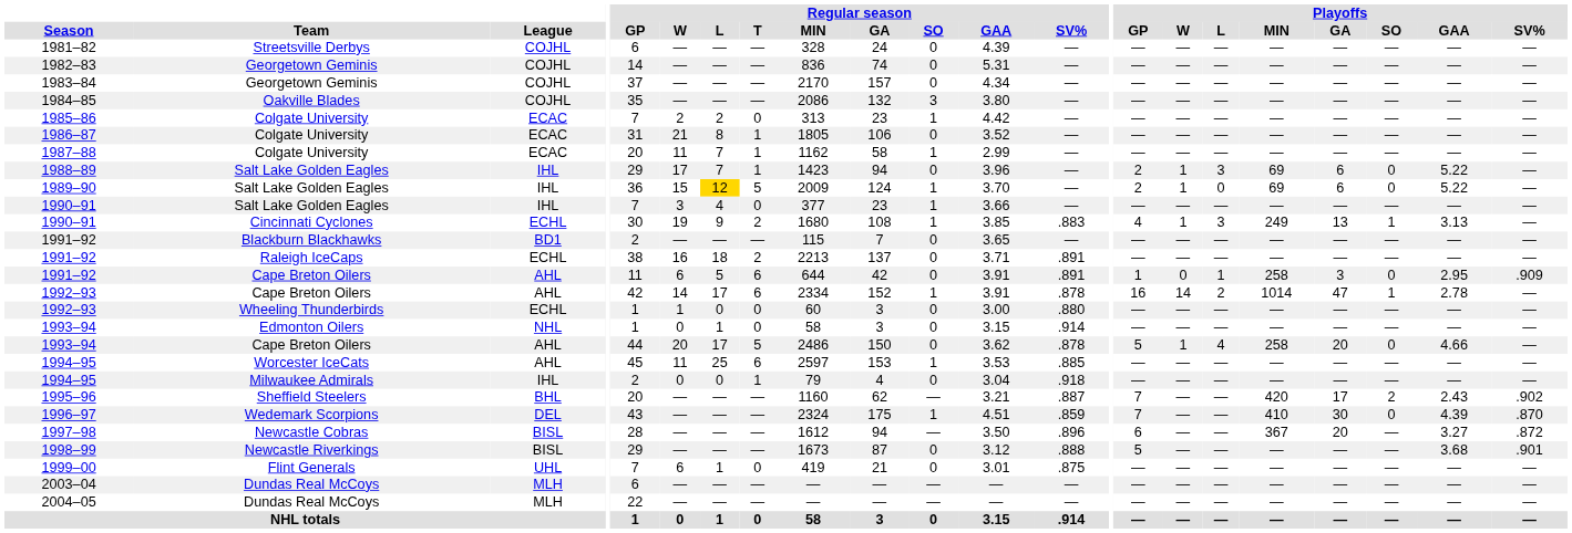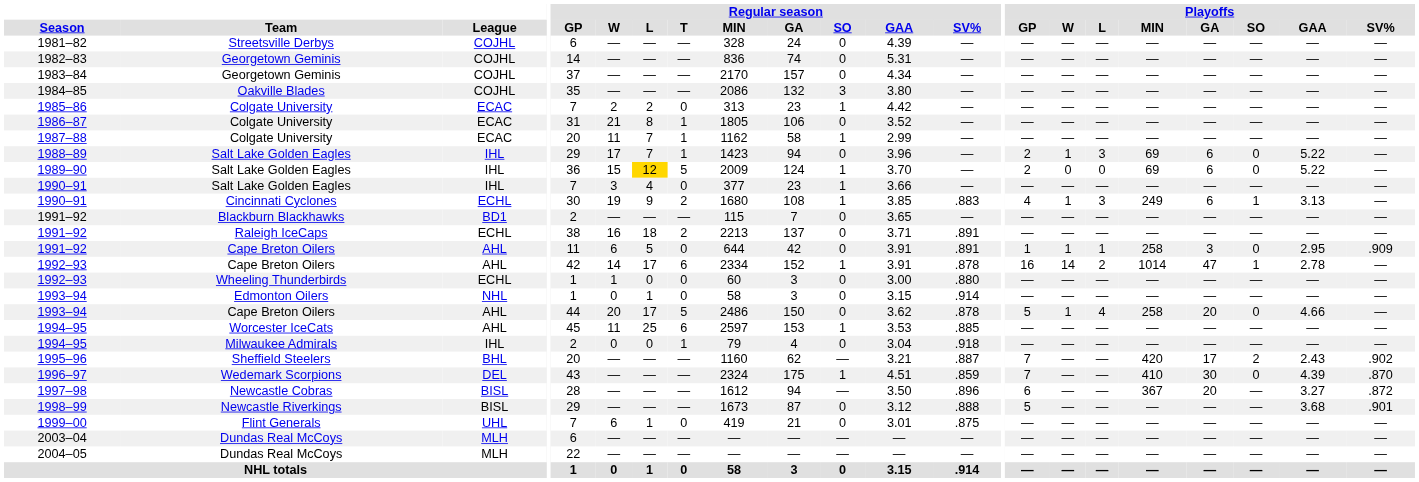 <table border="0" cellpadding="1" cellspacing="0" style="width:90%; text-align:center;">
 <tr bgcolor="#e0e0e0">
 <th colspan="3" bgcolor="#ffffff"></th>
 <th rowspan="99" bgcolor="#ffffff"></th>
 <th colspan="9" bgcolor="#e0e0e0"><a href='#'>Regular season</a></th>
 <th rowspan="99" bgcolor="#ffffff"></th>
 <th colspan="8" bgcolor="#e0e0e0"><a href='#'>Playoffs</a></th>
 </tr>
 <tr bgcolor="#e0e0e0">
 <th><a href='#'>Season</a></th>
 <th>Team</th>
 <th>League</th>
 <th>GP</th>
 <th>W</th>
 <th>L</th>
 <th>T</th>
 <th>MIN</th>
 <th>GA</th>
 <th><a href='#'>SO</a></th>
 <th><a href='#'>GAA</a></th>
 <th><a href='#'>SV%</a></th>
 <th>GP</th>
 <th>W</th>
 <th>L</th>
 <th>MIN</th>
 <th>GA</th>
 <th>SO</th>
 <th>GAA</th>
 <th>SV%</th>
 </tr>
 <tr>
 <td>1981–82</td>
 <td><a href='#'>Streetsville Derbys</a></td>
 <td><a href='#'>COJHL</a></td>
 <td>6</td>
 <td>—</td>
 <td>—</td>
 <td>—</td>
 <td>328</td>
 <td>24</td>
 <td>0</td>
 <td>4.39</td>
 <td>—</td>
 <td>—</td>
 <td>—</td>
 <td>—</td>
 <td>—</td>
 <td>—</td>
 <td>—</td>
 <td>—</td>
 <td>—</td>
 </tr>
 <tr bgcolor="#f0f0f0">
 <td>1982–83</td>
 <td><a href='#'>Georgetown Geminis</a></td>
 <td>COJHL</td>
 <td>14</td>
 <td>—</td>
 <td>—</td>
 <td>—</td>
 <td>836</td>
 <td>74</td>
 <td>0</td>
 <td>5.31</td>
 <td>—</td>
 <td>—</td>
 <td>—</td>
 <td>—</td>
 <td>—</td>
 <td>—</td>
 <td>—</td>
 <td>—</td>
 <td>—</td>
 </tr>
 <tr>
 <td>1983–84</td>
 <td>Georgetown Geminis</td>
 <td>COJHL</td>
 <td>37</td>
 <td>—</td>
 <td>—</td>
 <td>—</td>
 <td>2170</td>
 <td>157</td>
 <td>0</td>
 <td>4.34</td>
 <td>—</td>
 <td>—</td>
 <td>—</td>
 <td>—</td>
 <td>—</td>
 <td>—</td>
 <td>—</td>
 <td>—</td>
 <td>—</td>
 </tr>
 <tr bgcolor="#f0f0f0">
 <td>1984–85</td>
 <td><a href='#'>Oakville Blades</a></td>
 <td>COJHL</td>
 <td>35</td>
 <td>—</td>
 <td>—</td>
 <td>—</td>
 <td>2086</td>
 <td>132</td>
 <td>3</td>
 <td>3.80</td>
 <td>—</td>
 <td>—</td>
 <td>—</td>
 <td>—</td>
 <td>—</td>
 <td>—</td>
 <td>—</td>
 <td>—</td>
 <td>—</td>
 </tr>
 <tr>
 <td><a href='#'>1985–86</a></td>
 <td><a href='#'>Colgate University</a></td>
 <td><a href='#'>ECAC</a></td>
 <td>7</td>
 <td>2</td>
 <td>2</td>
 <td>0</td>
 <td>313</td>
 <td>23</td>
 <td>1</td>
 <td>4.42</td>
 <td>—</td>
 <td>—</td>
 <td>—</td>
 <td>—</td>
 <td>—</td>
 <td>—</td>
 <td>—</td>
 <td>—</td>
 <td>—</td>
 </tr>
 <tr bgcolor="#f0f0f0">
 <td><a href='#'>1986–87</a></td>
 <td>Colgate University</td>
 <td>ECAC</td>
 <td>31</td>
 <td>21</td>
 <td>8</td>
 <td>1</td>
 <td>1805</td>
 <td>106</td>
 <td>0</td>
 <td>3.52</td>
 <td>—</td>
 <td>—</td>
 <td>—</td>
 <td>—</td>
 <td>—</td>
 <td>—</td>
 <td>—</td>
 <td>—</td>
 <td>—</td>
 </tr>
 <tr>
 <td><a href='#'>1987–88</a></td>
 <td>Colgate University</td>
 <td>ECAC</td>
 <td>20</td>
 <td>11</td>
 <td>7</td>
 <td>1</td>
 <td>1162</td>
 <td>58</td>
 <td>1</td>
 <td>2.99</td>
 <td>—</td>
 <td>—</td>
 <td>—</td>
 <td>—</td>
 <td>—</td>
 <td>—</td>
 <td>—</td>
 <td>—</td>
 <td>—</td>
 </tr>
 <tr bgcolor="#f0f0f0">
 <td><a href='#'>1988–89</a></td>
 <td><a href='#'>Salt Lake Golden Eagles</a></td>
 <td><a href='#'>IHL</a></td>
 <td>29</td>
 <td>17</td>
 <td>7</td>
 <td>1</td>
 <td>1423</td>
 <td>94</td>
 <td>0</td>
 <td>3.96</td>
 <td>—</td>
 <td>2</td>
 <td>1</td>
 <td>3</td>
 <td>69</td>
 <td>6</td>
 <td>0</td>
 <td>5.22</td>
 <td>—</td>
 </tr>
 <tr>
 <td><a href='#'>1989–90</a></td>
 <td>Salt Lake Golden Eagles</td>
 <td>IHL</td>
 <td>36</td>
 <td>15</td>
 <td style="background: gold;">12</td>
 <td>5</td>
 <td>2009</td>
 <td>124</td>
 <td>1</td>
 <td>3.70</td>
 <td>—</td>
 <td>2</td>
-<td>1</td>
+<td>0</td>
 <td>0</td>
 <td>69</td>
 <td>6</td>
 <td>0</td>
 <td>5.22</td>
 <td>—</td>
 </tr>
 <tr bgcolor="#f0f0f0">
 <td><a href='#'>1990–91</a></td>
 <td>Salt Lake Golden Eagles</td>
 <td>IHL</td>
 <td>7</td>
 <td>3</td>
 <td>4</td>
 <td>0</td>
 <td>377</td>
 <td>23</td>
 <td>1</td>
 <td>3.66</td>
 <td>—</td>
 <td>—</td>
 <td>—</td>
 <td>—</td>
 <td>—</td>
 <td>—</td>
 <td>—</td>
 <td>—</td>
 <td>—</td>
 </tr>
 <tr>
 <td><a href='#'>1990–91</a></td>
 <td><a href='#'>Cincinnati Cyclones</a></td>
 <td><a href='#'>ECHL</a></td>
 <td>30</td>
 <td>19</td>
 <td>9</td>
 <td>2</td>
 <td>1680</td>
 <td>108</td>
 <td>1</td>
 <td>3.85</td>
 <td>.883</td>
 <td>4</td>
 <td>1</td>
 <td>3</td>
 <td>249</td>
-<td>13</td>
+<td>6</td>
 <td>1</td>
 <td>3.13</td>
 <td>—</td>
 </tr>
 <tr bgcolor="#f0f0f0">
 <td>1991–92</td>
 <td><a href='#'>Blackburn Blackhawks</a></td>
 <td><a href='#'>BD1</a></td>
 <td>2</td>
 <td>—</td>
 <td>—</td>
 <td>—</td>
 <td>115</td>
 <td>7</td>
 <td>0</td>
 <td>3.65</td>
 <td>—</td>
 <td>—</td>
 <td>—</td>
 <td>—</td>
 <td>—</td>
 <td>—</td>
 <td>—</td>
 <td>—</td>
 <td>—</td>
 </tr>
 <tr>
 <td><a href='#'>1991–92</a></td>
 <td><a href='#'>Raleigh IceCaps</a></td>
 <td>ECHL</td>
 <td>38</td>
 <td>16</td>
 <td>18</td>
 <td>2</td>
 <td>2213</td>
 <td>137</td>
 <td>0</td>
 <td>3.71</td>
 <td>.891</td>
 <td>—</td>
 <td>—</td>
 <td>—</td>
 <td>—</td>
 <td>—</td>
 <td>—</td>
 <td>—</td>
 <td>—</td>
 </tr>
 <tr bgcolor="#f0f0f0">
 <td><a href='#'>1991–92</a></td>
 <td><a href='#'>Cape Breton Oilers</a></td>
 <td><a href='#'>AHL</a></td>
 <td>11</td>
 <td>6</td>
 <td>5</td>
-<td>6</td>
+<td>0</td>
 <td>644</td>
 <td>42</td>
 <td>0</td>
 <td>3.91</td>
 <td>.891</td>
 <td>1</td>
-<td>0</td>
+<td>1</td>
 <td>1</td>
 <td>258</td>
 <td>3</td>
 <td>0</td>
 <td>2.95</td>
 <td>.909</td>
 </tr>
 <tr>
 <td><a href='#'>1992–93</a></td>
 <td>Cape Breton Oilers</td>
 <td>AHL</td>
 <td>42</td>
 <td>14</td>
 <td>17</td>
 <td>6</td>
 <td>2334</td>
 <td>152</td>
 <td>1</td>
 <td>3.91</td>
 <td>.878</td>
 <td>16</td>
 <td>14</td>
 <td>2</td>
 <td>1014</td>
 <td>47</td>
 <td>1</td>
 <td>2.78</td>
 <td>—</td>
 </tr>
 <tr bgcolor="#f0f0f0">
 <td><a href='#'>1992–93</a></td>
 <td><a href='#'>Wheeling Thunderbirds</a></td>
 <td>ECHL</td>
 <td>1</td>
 <td>1</td>
 <td>0</td>
 <td>0</td>
 <td>60</td>
 <td>3</td>
 <td>0</td>
 <td>3.00</td>
 <td>.880</td>
 <td>—</td>
 <td>—</td>
 <td>—</td>
 <td>—</td>
 <td>—</td>
 <td>—</td>
 <td>—</td>
 <td>—</td>
 </tr>
 <tr>
 <td><a href='#'>1993–94</a></td>
 <td><a href='#'>Edmonton Oilers</a></td>
 <td><a href='#'>NHL</a></td>
 <td>1</td>
 <td>0</td>
 <td>1</td>
 <td>0</td>
 <td>58</td>
 <td>3</td>
 <td>0</td>
 <td>3.15</td>
 <td>.914</td>
 <td>—</td>
 <td>—</td>
 <td>—</td>
 <td>—</td>
 <td>—</td>
 <td>—</td>
 <td>—</td>
 <td>—</td>
 </tr>
 <tr bgcolor="#f0f0f0">
 <td><a href='#'>1993–94</a></td>
 <td>Cape Breton Oilers</td>
 <td>AHL</td>
 <td>44</td>
 <td>20</td>
 <td>17</td>
 <td>5</td>
 <td>2486</td>
 <td>150</td>
 <td>0</td>
 <td>3.62</td>
 <td>.878</td>
 <td>5</td>
 <td>1</td>
 <td>4</td>
 <td>258</td>
 <td>20</td>
 <td>0</td>
 <td>4.66</td>
 <td>—</td>
 </tr>
 <tr>
 <td><a href='#'>1994–95</a></td>
 <td><a href='#'>Worcester IceCats</a></td>
 <td>AHL</td>
 <td>45</td>
 <td>11</td>
 <td>25</td>
 <td>6</td>
 <td>2597</td>
 <td>153</td>
 <td>1</td>
 <td>3.53</td>
 <td>.885</td>
 <td>—</td>
 <td>—</td>
 <td>—</td>
 <td>—</td>
 <td>—</td>
 <td>—</td>
 <td>—</td>
 <td>—</td>
 </tr>
 <tr bgcolor="#f0f0f0">
 <td><a href='#'>1994–95</a></td>
 <td><a href='#'>Milwaukee Admirals</a></td>
 <td>IHL</td>
 <td>2</td>
 <td>0</td>
 <td>0</td>
 <td>1</td>
 <td>79</td>
 <td>4</td>
 <td>0</td>
 <td>3.04</td>
 <td>.918</td>
 <td>—</td>
 <td>—</td>
 <td>—</td>
 <td>—</td>
 <td>—</td>
 <td>—</td>
 <td>—</td>
 <td>—</td>
 </tr>
 <tr>
 <td><a href='#'>1995–96</a></td>
 <td><a href='#'>Sheffield Steelers</a></td>
 <td><a href='#'>BHL</a></td>
 <td>20</td>
 <td>—</td>
 <td>—</td>
 <td>—</td>
 <td>1160</td>
 <td>62</td>
 <td>—</td>
 <td>3.21</td>
 <td>.887</td>
 <td>7</td>
 <td>—</td>
 <td>—</td>
 <td>420</td>
 <td>17</td>
 <td>2</td>
 <td>2.43</td>
 <td>.902</td>
 </tr>
 <tr bgcolor="#f0f0f0">
 <td><a href='#'>1996–97</a></td>
 <td><a href='#'>Wedemark Scorpions</a></td>
 <td><a href='#'>DEL</a></td>
 <td>43</td>
 <td>—</td>
 <td>—</td>
 <td>—</td>
 <td>2324</td>
 <td>175</td>
 <td>1</td>
 <td>4.51</td>
 <td>.859</td>
 <td>7</td>
 <td>—</td>
 <td>—</td>
 <td>410</td>
 <td>30</td>
 <td>0</td>
 <td>4.39</td>
 <td>.870</td>
 </tr>
 <tr>
 <td><a href='#'>1997–98</a></td>
 <td><a href='#'>Newcastle Cobras</a></td>
 <td><a href='#'>BISL</a></td>
 <td>28</td>
 <td>—</td>
 <td>—</td>
 <td>—</td>
 <td>1612</td>
 <td>94</td>
 <td>—</td>
 <td>3.50</td>
 <td>.896</td>
 <td>6</td>
 <td>—</td>
 <td>—</td>
 <td>367</td>
 <td>20</td>
 <td>—</td>
 <td>3.27</td>
 <td>.872</td>
 </tr>
 <tr bgcolor="#f0f0f0">
 <td><a href='#'>1998–99</a></td>
 <td><a href='#'>Newcastle Riverkings</a></td>
 <td>BISL</td>
 <td>29</td>
 <td>—</td>
 <td>—</td>
 <td>—</td>
 <td>1673</td>
 <td>87</td>
 <td>0</td>
 <td>3.12</td>
 <td>.888</td>
 <td>5</td>
 <td>—</td>
 <td>—</td>
 <td>—</td>
 <td>—</td>
 <td>—</td>
 <td>3.68</td>
 <td>.901</td>
 </tr>
 <tr>
 <td><a href='#'>1999–00</a></td>
 <td><a href='#'>Flint Generals</a></td>
 <td><a href='#'>UHL</a></td>
 <td>7</td>
 <td>6</td>
 <td>1</td>
 <td>0</td>
 <td>419</td>
 <td>21</td>
 <td>0</td>
 <td>3.01</td>
 <td>.875</td>
 <td>—</td>
 <td>—</td>
 <td>—</td>
 <td>—</td>
 <td>—</td>
 <td>—</td>
 <td>—</td>
 <td>—</td>
 </tr>
 <tr bgcolor="#f0f0f0">
 <td>2003–04</td>
 <td><a href='#'>Dundas Real McCoys</a></td>
 <td><a href='#'>MLH</a></td>
 <td>6</td>
 <td>—</td>
 <td>—</td>
 <td>—</td>
 <td>—</td>
 <td>—</td>
 <td>—</td>
 <td>—</td>
 <td>—</td>
 <td>—</td>
 <td>—</td>
 <td>—</td>
 <td>—</td>
 <td>—</td>
 <td>—</td>
 <td>—</td>
 <td>—</td>
 </tr>
 <tr>
 <td>2004–05</td>
 <td>Dundas Real McCoys</td>
 <td>MLH</td>
 <td>22</td>
 <td>—</td>
 <td>—</td>
 <td>—</td>
 <td>—</td>
 <td>—</td>
 <td>—</td>
 <td>—</td>
 <td>—</td>
 <td>—</td>
 <td>—</td>
 <td>—</td>
 <td>—</td>
 <td>—</td>
 <td>—</td>
 <td>—</td>
 <td>—</td>
 </tr>
 <tr bgcolor="#e0e0e0">
 <th colspan=3>NHL totals</th>
 <th>1</th>
 <th>0</th>
 <th>1</th>
 <th>0</th>
 <th>58</th>
 <th>3</th>
 <th>0</th>
 <th>3.15</th>
 <th>.914</th>
 <th>—</th>
 <th>—</th>
 <th>—</th>
 <th>—</th>
 <th>—</th>
 <th>—</th>
 <th>—</th>
 <th>—</th>
 </tr>
 </table>
